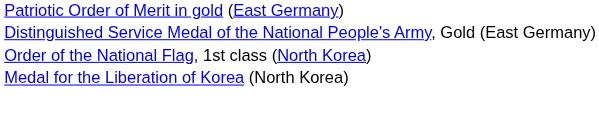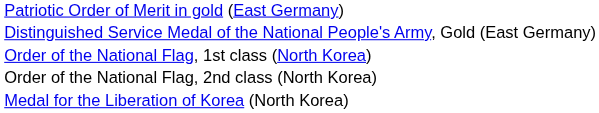 <table>
 <tr>
 <td></td>
 <td><a href='#'>Patriotic Order of Merit in gold</a> (<a href='#'>East Germany</a>)</td>
 </tr>
 <tr>
 <td></td>
 <td><a href='#'>Distinguished Service Medal of the National People's Army</a>, Gold (East Germany)</td>
 </tr>
 <tr>
 <td></td>
 <td><a href='#'>Order of the National Flag</a>, 1st class (<a href='#'>North Korea</a>)</td>
 </tr>
 <tr>
 <td></td>
+<td>Order of the National Flag, 2nd class (North Korea)</td>
+</tr>
+<tr>
+<td></td>
 <td><a href='#'>Medal for the Liberation of Korea</a> (North Korea)</td>
 </tr>
 <tr>
 </tr>
 </table>
